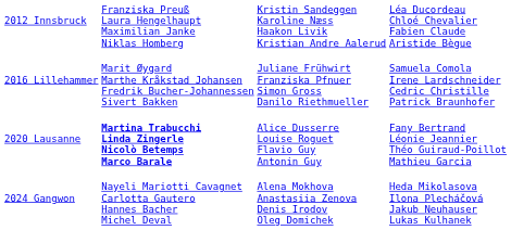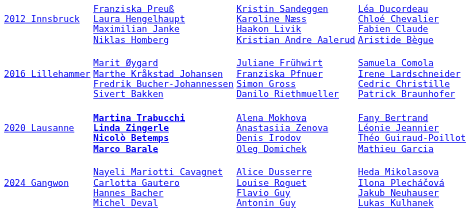 <table>
 <tr>
 <td><a href='#'>2012 Innsbruck</a><br></td>
 <td><br><a href='#'>Franziska Preuß</a><br><a href='#'>Laura Hengelhaupt</a><br><a href='#'>Maximilian Janke</a><br><a href='#'>Niklas Homberg</a></td>
 <td><br><a href='#'>Kristin Sandeggen</a><br><a href='#'>Karoline Næss</a><br><a href='#'>Haakon Livik</a><br><a href='#'>Kristian Andre Aalerud</a></td>
 <td><br><a href='#'>Léa Ducordeau</a><br><a href='#'>Chloé Chevalier</a><br><a href='#'>Fabien Claude</a><br><a href='#'>Aristide Bègue</a></td>
 </tr>
 <tr>
 <td><a href='#'>2016 Lillehammer</a><br></td>
 <td><br><a href='#'>Marit Øygard</a><br><a href='#'>Marthe Kråkstad Johansen</a><br><a href='#'>Fredrik Bucher-Johannessen</a><br><a href='#'>Sivert Bakken</a></td>
 <td><br><a href='#'>Juliane Frühwirt</a><br><a href='#'>Franziska Pfnuer</a><br><a href='#'>Simon Gross</a><br><a href='#'>Danilo Riethmueller</a></td>
 <td><br><a href='#'>Samuela Comola</a><br><a href='#'>Irene Lardschneider</a><br><a href='#'>Cedric Christille</a><br><a href='#'>Patrick Braunhofer</a></td>
 </tr>
 <tr>
 <td><a href='#'>2020 Lausanne</a><br></td>
 <td><strong><br><a href='#'>Martina Trabucchi</a><br><a href='#'>Linda Zingerle</a><br><a href='#'>Nicolò Betemps</a><br><a href='#'>Marco Barale</a></strong></td>
-<td><br><a href='#'>Alice Dusserre</a><br><a href='#'>Louise Roguet</a><br><a href='#'>Flavio Guy</a><br><a href='#'>Antonin Guy</a></td>
+<td><br><a href='#'>Alena Mokhova</a><br><a href='#'>Anastasiia Zenova</a><br><a href='#'>Denis Irodov</a><br><a href='#'>Oleg Domichek</a></td>
 <td><br><a href='#'>Fany Bertrand</a><br><a href='#'>Léonie Jeannier</a><br><a href='#'>Théo Guiraud-Poillot</a><br><a href='#'>Mathieu Garcia</a></td>
 </tr>
 <tr>
 <td><a href='#'>2024 Gangwon</a><br></td>
 <td><br><a href='#'>Nayeli Mariotti Cavagnet</a><br><a href='#'>Carlotta Gautero</a><br><a href='#'>Hannes Bacher</a><br><a href='#'>Michel Deval</a></td>
-<td><br><a href='#'>Alena Mokhova</a><br><a href='#'>Anastasiia Zenova</a><br><a href='#'>Denis Irodov</a><br><a href='#'>Oleg Domichek</a></td>
+<td><br><a href='#'>Alice Dusserre</a><br><a href='#'>Louise Roguet</a><br><a href='#'>Flavio Guy</a><br><a href='#'>Antonin Guy</a></td>
 <td><br><a href='#'>Heda Mikolasova</a><br><a href='#'>Ilona Plecháčová</a><br><a href='#'>Jakub Neuhauser</a><br><a href='#'>Lukas Kulhanek</a></td>
 </tr>
 </table>
